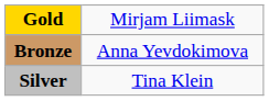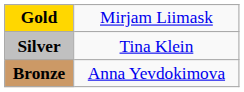 <table class="wikitable" style="text-align:center; " width="35%">
 <tr>
 <td bgcolor="gold"><strong>Gold</strong></td>
 <td><a href='#'>Mirjam Liimask</a><br>  <small><em></em></small></td>
 </tr>
 <tr>
+<td bgcolor="silver"><strong>Silver</strong></td>
+<td><a href='#'>Tina Klein</a><br>  <small><em></em></small></td>
+</tr>
+<tr>
 <td bgcolor="CC9966"><strong>Bronze</strong></td>
 <td><a href='#'>Anna Yevdokimova</a><br>  <small><em></em></small></td>
 </tr>
-<tr>
-<td bgcolor="silver"><strong>Silver</strong></td>
-<td><a href='#'>Tina Klein</a><br>  <small><em></em></small></td>
-</tr>
 </table>
